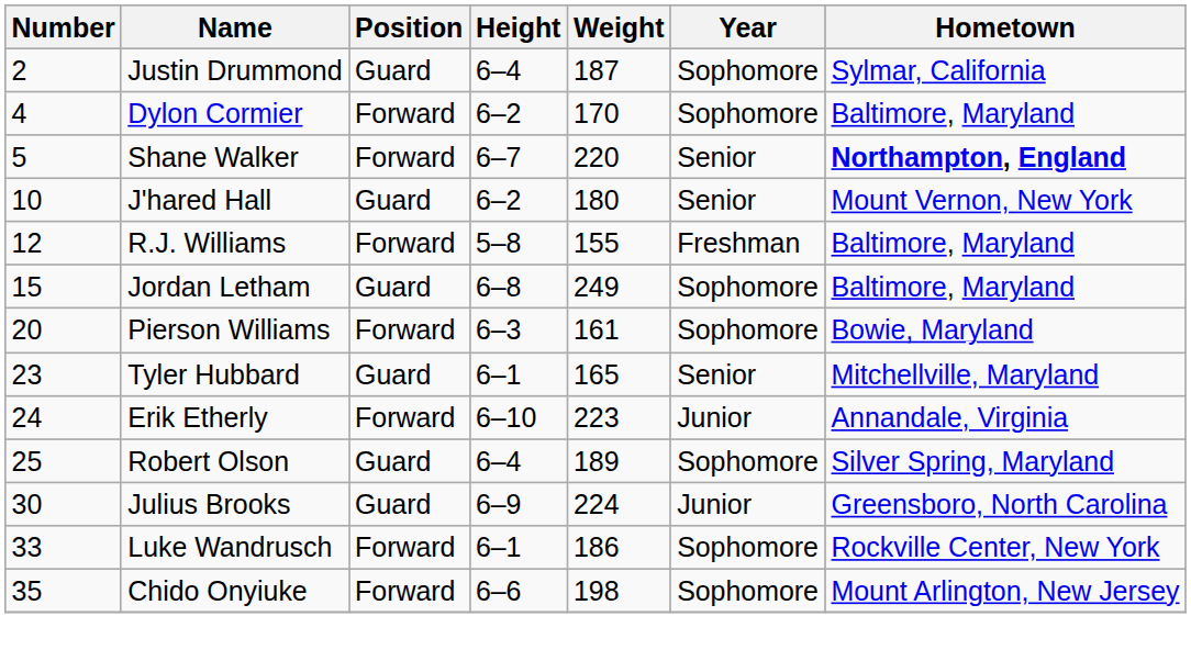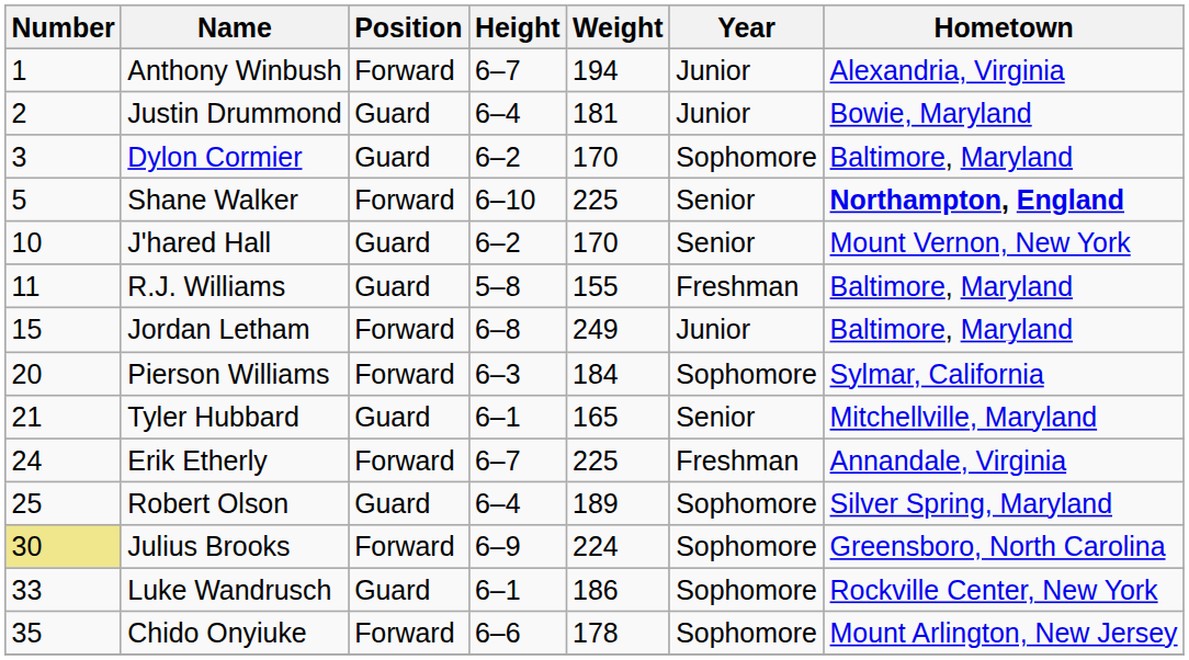 <table class="wikitable" style="font-size: 95%;">
 <tr>
 <th>Number</th>
 <th>Name</th>
 <th>Position</th>
 <th>Height</th>
 <th>Weight</th>
 <th>Year</th>
 <th>Hometown</th>
 </tr>
 <tr>
+<td>1</td>
+<td>Anthony Winbush</td>
+<td>Forward</td>
+<td>6–7</td>
+<td>194</td>
+<td>Junior</td>
+<td><a href='#'>Alexandria, Virginia</a></td>
+</tr>
+<tr>
 <td>2</td>
 <td>Justin Drummond</td>
 <td>Guard</td>
 <td>6–4</td>
-<td>187</td>
-<td>Sophomore</td>
-<td><a href='#'>Sylmar, California</a></td>
+<td>181</td>
+<td>Junior</td>
+<td><a href='#'>Bowie, Maryland</a></td>
 </tr>
 <tr>
-<td>4</td>
+<td>3</td>
 <td><a href='#'>Dylon Cormier</a></td>
-<td>Forward</td>
+<td>Guard</td>
 <td>6–2</td>
 <td>170</td>
 <td>Sophomore</td>
 <td><a href='#'>Baltimore</a>, <a href='#'>Maryland</a></td>
 </tr>
 <tr>
 <td>5</td>
 <td>Shane Walker</td>
 <td>Forward</td>
-<td>6–7</td>
-<td>220</td>
+<td>6–10</td>
+<td>225</td>
 <td>Senior</td>
 <td><strong><a href='#'>Northampton</a>, <a href='#'>England</a></strong></td>
 </tr>
 <tr>
 <td>10</td>
 <td>J'hared Hall</td>
 <td>Guard</td>
 <td>6–2</td>
-<td>180</td>
+<td>170</td>
 <td>Senior</td>
 <td><a href='#'>Mount Vernon, New York</a></td>
 </tr>
 <tr>
-<td>12</td>
+<td>11</td>
 <td>R.J. Williams</td>
-<td>Forward</td>
+<td>Guard</td>
 <td>5–8</td>
 <td>155</td>
 <td>Freshman</td>
 <td><a href='#'>Baltimore</a>, <a href='#'>Maryland</a></td>
 </tr>
 <tr>
 <td>15</td>
 <td>Jordan Letham</td>
-<td>Guard</td>
+<td>Forward</td>
 <td>6–8</td>
 <td>249</td>
-<td>Sophomore</td>
+<td>Junior</td>
 <td><a href='#'>Baltimore</a>, <a href='#'>Maryland</a></td>
 </tr>
 <tr>
 <td>20</td>
 <td>Pierson Williams</td>
 <td>Forward</td>
 <td>6–3</td>
-<td>161</td>
+<td>184</td>
 <td>Sophomore</td>
-<td><a href='#'>Bowie, Maryland</a></td>
+<td><a href='#'>Sylmar, California</a></td>
 </tr>
 <tr>
-<td>23</td>
+<td>21</td>
 <td>Tyler Hubbard</td>
 <td>Guard</td>
 <td>6–1</td>
 <td>165</td>
 <td>Senior</td>
 <td><a href='#'>Mitchellville, Maryland</a></td>
 </tr>
 <tr>
 <td>24</td>
 <td>Erik Etherly</td>
 <td>Forward</td>
-<td>6–10</td>
-<td>223</td>
-<td>Junior</td>
+<td>6–7</td>
+<td>225</td>
+<td>Freshman</td>
 <td><a href='#'>Annandale, Virginia</a></td>
 </tr>
 <tr>
 <td>25</td>
 <td>Robert Olson</td>
 <td>Guard</td>
 <td>6–4</td>
 <td>189</td>
 <td>Sophomore</td>
 <td><a href='#'>Silver Spring, Maryland</a></td>
 </tr>
 <tr>
-<td>30</td>
+<td style="background: khaki;">30</td>
 <td>Julius Brooks</td>
-<td>Guard</td>
+<td>Forward</td>
 <td>6–9</td>
 <td>224</td>
-<td>Junior</td>
+<td>Sophomore</td>
 <td><a href='#'>Greensboro, North Carolina</a></td>
 </tr>
 <tr>
 <td>33</td>
 <td>Luke Wandrusch</td>
-<td>Forward</td>
+<td>Guard</td>
 <td>6–1</td>
 <td>186</td>
 <td>Sophomore</td>
 <td><a href='#'>Rockville Center, New York</a></td>
 </tr>
 <tr>
 <td>35</td>
 <td>Chido Onyiuke</td>
 <td>Forward</td>
 <td>6–6</td>
-<td>198</td>
+<td>178</td>
 <td>Sophomore</td>
 <td><a href='#'>Mount Arlington, New Jersey</a></td>
 </tr>
 <tr>
 </tr>
 </table>
